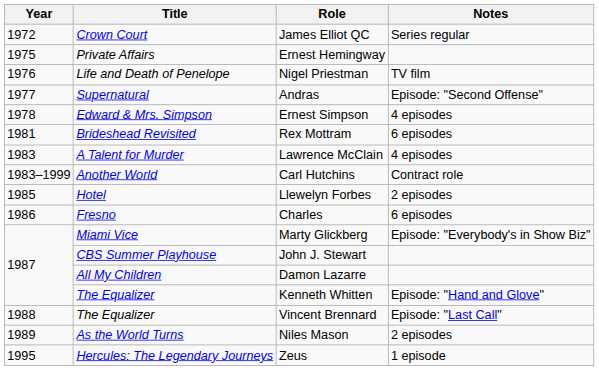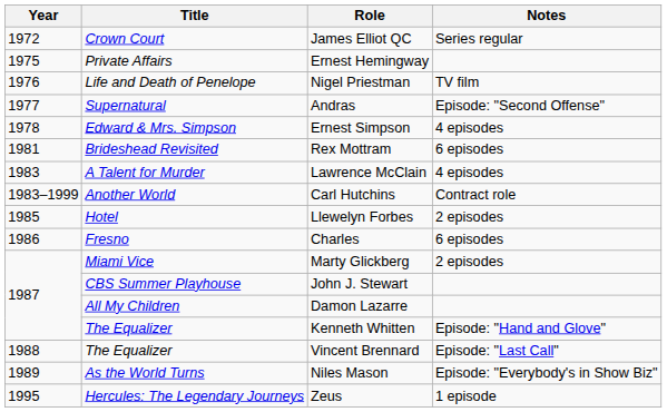 <table class="wikitable sortable">
 <tr>
 <th>Year</th>
 <th>Title</th>
 <th>Role</th>
 <th>Notes</th>
 </tr>
 <tr>
 <td>1972</td>
 <td><em><a href='#'>Crown Court</a></em></td>
 <td>James Elliot QC</td>
 <td>Series regular</td>
 </tr>
 <tr>
 <td>1975</td>
 <td><em>Private Affairs</em></td>
 <td>Ernest Hemingway</td>
 <td></td>
 </tr>
 <tr>
 <td>1976</td>
 <td><em>Life and Death of Penelope</em></td>
 <td>Nigel Priestman</td>
 <td>TV film</td>
 </tr>
 <tr>
 <td>1977</td>
 <td><em><a href='#'>Supernatural</a></em></td>
 <td>Andras</td>
 <td>Episode: "Second Offense"</td>
 </tr>
 <tr>
 <td>1978</td>
 <td><em><a href='#'>Edward & Mrs. Simpson</a></em></td>
 <td>Ernest Simpson</td>
 <td>4 episodes</td>
 </tr>
 <tr>
 <td>1981</td>
 <td><em><a href='#'>Brideshead Revisited</a></em></td>
 <td>Rex Mottram</td>
 <td>6 episodes</td>
 </tr>
 <tr>
 <td>1983</td>
 <td><em><a href='#'>A Talent for Murder</a></em></td>
 <td>Lawrence McClain</td>
 <td>4 episodes</td>
 </tr>
 <tr>
 <td>1983–1999</td>
 <td><em><a href='#'>Another World</a></em></td>
 <td>Carl Hutchins</td>
 <td>Contract role</td>
 </tr>
 <tr>
 <td>1985</td>
 <td><em><a href='#'>Hotel</a></em></td>
 <td>Llewelyn Forbes</td>
 <td>2 episodes</td>
 </tr>
 <tr>
 <td>1986</td>
 <td><em><a href='#'>Fresno</a></em></td>
 <td>Charles</td>
 <td>6 episodes</td>
 </tr>
 <tr>
 <td rowspan="4">1987</td>
 <td><em><a href='#'>Miami Vice</a></em></td>
 <td>Marty Glickberg</td>
-<td>Episode: "Everybody's in Show Biz"</td>
+<td>2 episodes</td>
 </tr>
 <tr>
 <td><em><a href='#'>CBS Summer Playhouse</a></em></td>
 <td>John J. Stewart</td>
 <td></td>
 </tr>
 <tr>
 <td><em><a href='#'>All My Children</a></em></td>
 <td>Damon Lazarre</td>
 <td></td>
 </tr>
 <tr>
 <td><em><a href='#'>The Equalizer</a></em></td>
 <td>Kenneth Whitten</td>
 <td>Episode: "<a href='#'>Hand and Glove</a>"</td>
 </tr>
 <tr>
 <td>1988</td>
 <td><em>The Equalizer</em></td>
 <td>Vincent Brennard</td>
 <td>Episode: "<a href='#'>Last Call</a>"</td>
 </tr>
 <tr>
 <td>1989</td>
 <td><em><a href='#'>As the World Turns</a></em></td>
 <td>Niles Mason</td>
-<td>2 episodes</td>
+<td>Episode: "Everybody's in Show Biz"</td>
 </tr>
 <tr>
 <td>1995</td>
 <td><em><a href='#'>Hercules: The Legendary Journeys</a></em></td>
 <td>Zeus</td>
 <td>1 episode</td>
 </tr>
 </table>
